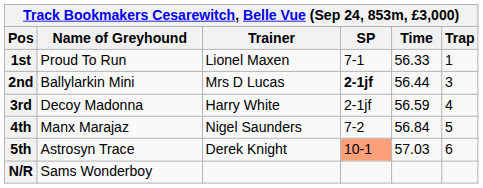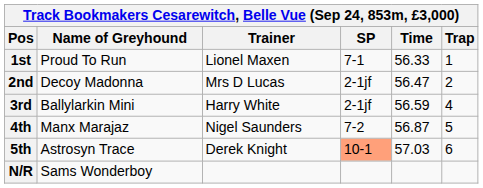 <table class="wikitable">
 <tr>
 <th colspan="6"><a href='#'>Track Bookmakers Cesarewitch</a>, <a href='#'>Belle Vue</a> (Sep 24, 853m, £3,000)</th>
 </tr>
 <tr>
 <th width=30>Pos</th>
 <th width=180>Name of Greyhound</th>
 <th width=150>Trainer</th>
 <th width=50>SP</th>
 <th width=50>Time</th>
 <th width=30>Trap</th>
 </tr>
 <tr>
 <th>1st</th>
 <td>Proud To Run</td>
 <td>Lionel Maxen</td>
 <td>7-1</td>
 <td>56.33</td>
 <td>1</td>
 </tr>
 <tr>
 <th>2nd</th>
-<td>Ballylarkin Mini</td>
+<td>Decoy Madonna</td>
 <td>Mrs D Lucas</td>
-<td><strong>2-1jf</strong></td>
-<td>56.44</td>
-<td>3</td>
+<td>2-1jf</td>
+<td>56.47</td>
+<td>2</td>
 </tr>
 <tr>
 <th>3rd</th>
-<td>Decoy Madonna</td>
+<td>Ballylarkin Mini</td>
 <td>Harry White</td>
 <td>2-1jf</td>
 <td>56.59</td>
 <td>4</td>
 </tr>
 <tr>
 <th>4th</th>
 <td>Manx Marajaz</td>
 <td>Nigel Saunders</td>
 <td>7-2</td>
-<td>56.84</td>
+<td>56.87</td>
 <td>5</td>
 </tr>
 <tr>
 <th>5th</th>
 <td>Astrosyn Trace</td>
 <td>Derek Knight</td>
 <td style="background: lightsalmon;">10-1</td>
 <td>57.03</td>
 <td>6</td>
 </tr>
 <tr>
 <th>N/R</th>
 <td>Sams Wonderboy</td>
 <td></td>
 <td></td>
 <td></td>
 <td></td>
 </tr>
 </table>
